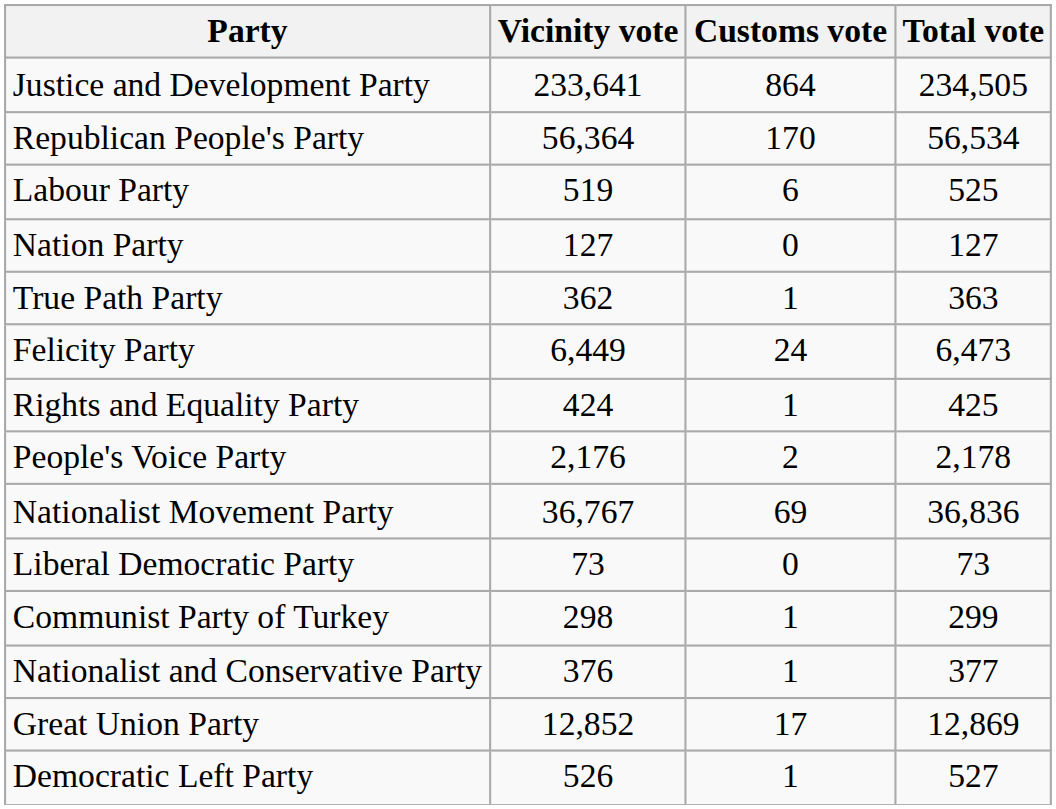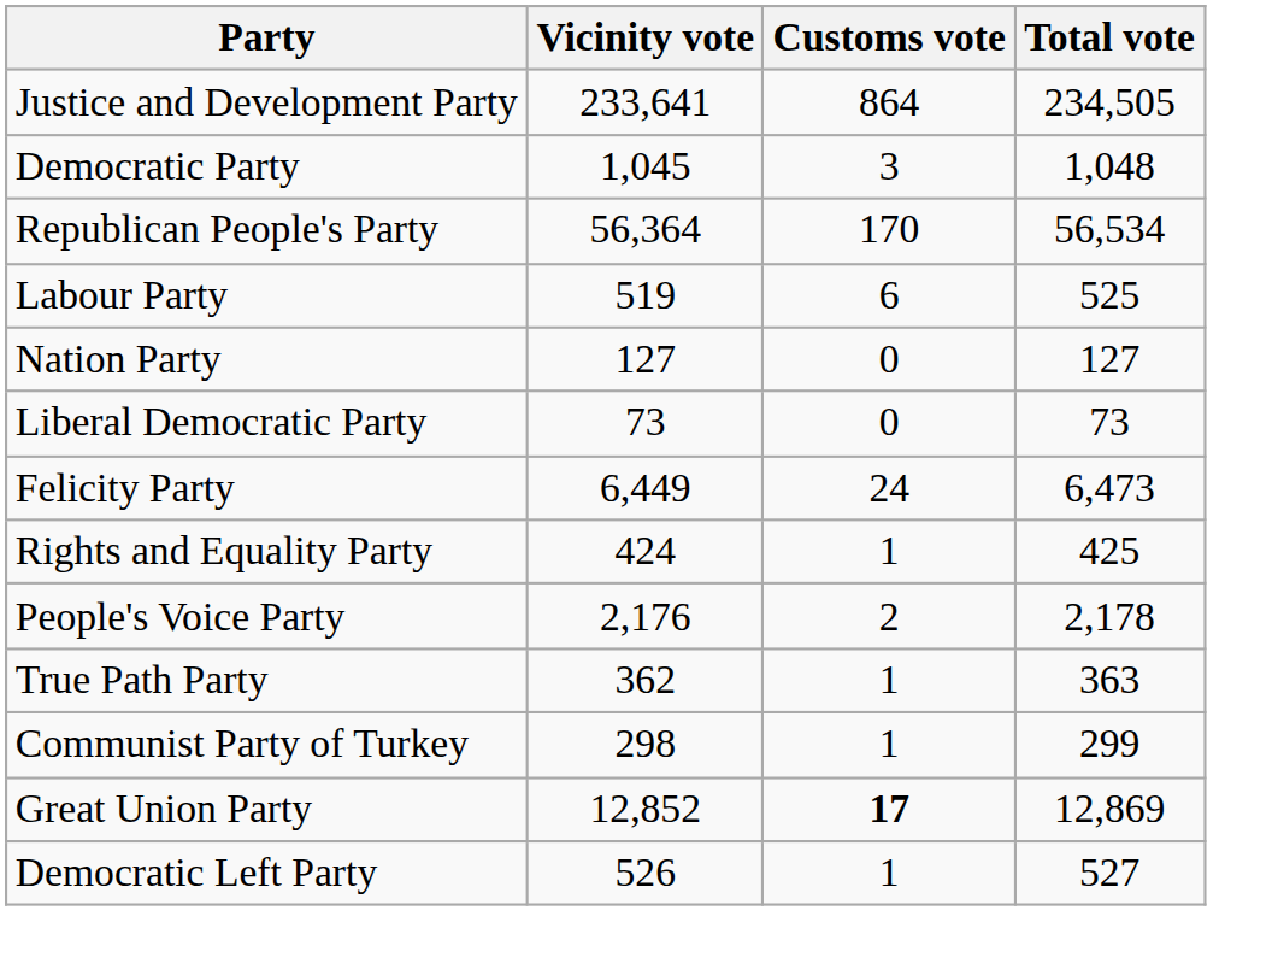 <table class="wikitable sortable">
 <tr>
 <th style="text-align:center;">Party</th>
 <th style="text-align:center;">Vicinity vote</th>
 <th style="text-align:center;">Customs vote</th>
 <th style="text-align:center;">Total vote</th>
 </tr>
 <tr>
 <td>Justice and Development Party</td>
 <td style="text-align:center;">233,641</td>
 <td style="text-align:center;">864</td>
 <td style="text-align:center;">234,505</td>
+</tr>
+<tr>
+<td>Democratic Party</td>
+<td style="text-align:center;">1,045</td>
+<td style="text-align:center;">3</td>
+<td style="text-align:center;">1,048</td>
 </tr>
 <tr>
 <td>Republican People's Party</td>
 <td style="text-align:center;">56,364</td>
 <td style="text-align:center;">170</td>
 <td style="text-align:center;">56,534</td>
 </tr>
 <tr>
 <td>Labour Party</td>
 <td style="text-align:center;">519</td>
 <td style="text-align:center;">6</td>
 <td style="text-align:center;">525</td>
 </tr>
 <tr>
 <td>Nation Party</td>
 <td style="text-align:center;">127</td>
 <td style="text-align:center;">0</td>
 <td style="text-align:center;">127</td>
 </tr>
 <tr>
-<td>True Path Party</td>
-<td style="text-align:center;">362</td>
-<td style="text-align:center;">1</td>
-<td style="text-align:center;">363</td>
+<td>Liberal Democratic Party</td>
+<td style="text-align:center;">73</td>
+<td style="text-align:center;">0</td>
+<td style="text-align:center;">73</td>
 </tr>
 <tr>
 <td>Felicity Party</td>
 <td style="text-align:center;">6,449</td>
 <td style="text-align:center;">24</td>
 <td style="text-align:center;">6,473</td>
 </tr>
 <tr>
 <td>Rights and Equality Party</td>
 <td style="text-align:center;">424</td>
 <td style="text-align:center;">1</td>
 <td style="text-align:center;">425</td>
 </tr>
 <tr>
 <td>People's Voice Party</td>
 <td style="text-align:center;">2,176</td>
 <td style="text-align:center;">2</td>
 <td style="text-align:center;">2,178</td>
 </tr>
 <tr>
-<td>Nationalist Movement Party</td>
-<td style="text-align:center;">36,767</td>
-<td style="text-align:center;">69</td>
-<td style="text-align:center;">36,836</td>
-</tr>
-<tr>
-<td>Liberal Democratic Party</td>
-<td style="text-align:center;">73</td>
-<td style="text-align:center;">0</td>
-<td style="text-align:center;">73</td>
+<td>True Path Party</td>
+<td style="text-align:center;">362</td>
+<td style="text-align:center;">1</td>
+<td style="text-align:center;">363</td>
 </tr>
 <tr>
 <td>Communist Party of Turkey</td>
 <td style="text-align:center;">298</td>
 <td style="text-align:center;">1</td>
 <td style="text-align:center;">299</td>
 </tr>
 <tr>
-<td>Nationalist and Conservative Party</td>
-<td style="text-align:center;">376</td>
-<td style="text-align:center;">1</td>
-<td style="text-align:center;">377</td>
-</tr>
-<tr>
 <td>Great Union Party</td>
 <td style="text-align:center;">12,852</td>
-<td style="text-align:center;">17</td>
+<td style="text-align:center;"><strong>17</strong></td>
 <td style="text-align:center;">12,869</td>
 </tr>
 <tr>
 <td>Democratic Left Party</td>
 <td style="text-align:center;">526</td>
 <td style="text-align:center;">1</td>
 <td style="text-align:center;">527</td>
 </tr>
 </table>
